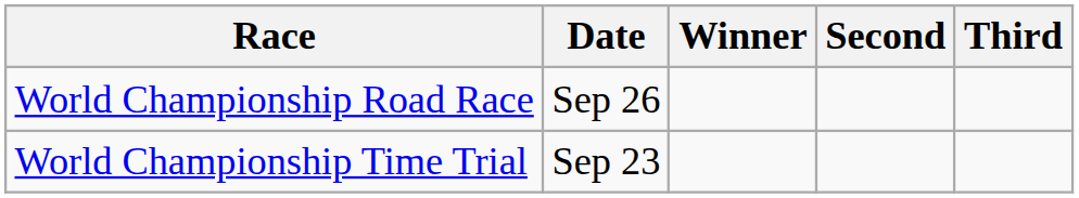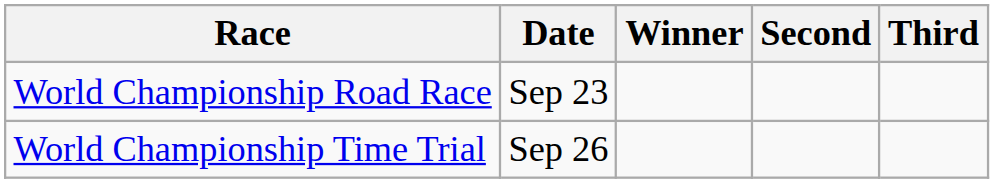 <table class="wikitable">
 <tr>
 <th>Race</th>
 <th>Date</th>
 <th>Winner</th>
 <th>Second</th>
 <th>Third</th>
 </tr>
 <tr>
 <td><a href='#'>World Championship Road Race</a></td>
-<td>Sep 26</td>
+<td>Sep 23</td>
 <td><strong></strong></td>
 <td></td>
 <td></td>
 </tr>
 <tr>
 <td><a href='#'>World Championship Time Trial</a></td>
-<td>Sep 23</td>
+<td>Sep 26</td>
 <td><strong></strong></td>
 <td></td>
 <td></td>
 </tr>
 </table>
